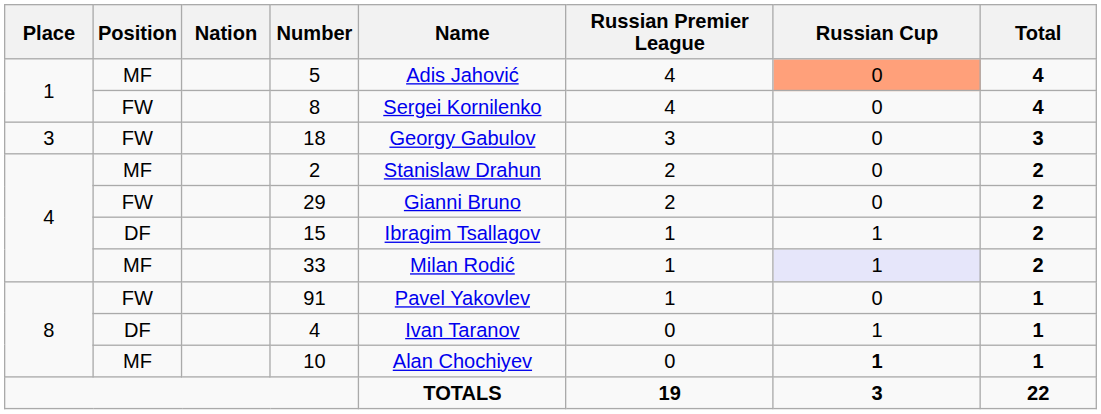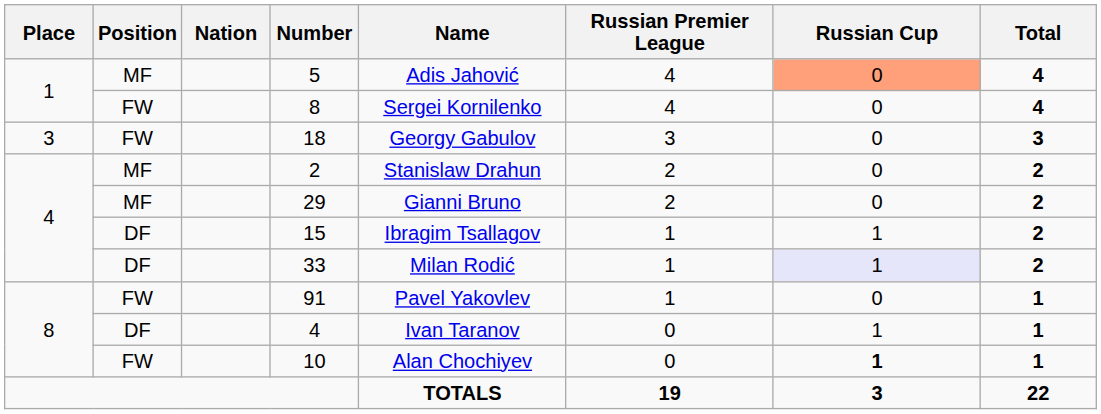 <table class="wikitable" style="font-size: 95%; text-align: center;">
 <tr>
 <th width=60>Place</th>
 <th width=60>Position</th>
 <th width=60>Nation</th>
 <th width=60>Number</th>
 <th width=150>Name</th>
 <th width=150>Russian Premier League</th>
 <th width=150>Russian Cup</th>
 <th width=80><strong>Total</strong></th>
 </tr>
 <tr>
 <td rowspan="2">1</td>
 <td>MF</td>
 <td></td>
 <td>5</td>
 <td><a href='#'>Adis Jahović</a></td>
 <td>4</td>
 <td style="background: lightsalmon;">0</td>
 <td><strong>4</strong></td>
 </tr>
 <tr>
 <td>FW</td>
 <td></td>
 <td>8</td>
 <td><a href='#'>Sergei Kornilenko</a></td>
 <td>4</td>
 <td>0</td>
 <td><strong>4</strong></td>
 </tr>
 <tr>
 <td>3</td>
 <td>FW</td>
 <td></td>
 <td>18</td>
 <td><a href='#'>Georgy Gabulov</a></td>
 <td>3</td>
 <td>0</td>
 <td><strong>3</strong></td>
 </tr>
 <tr>
 <td rowspan="4">4</td>
 <td>MF</td>
 <td></td>
 <td>2</td>
 <td><a href='#'>Stanislaw Drahun</a></td>
 <td>2</td>
 <td>0</td>
 <td><strong>2</strong></td>
 </tr>
 <tr>
-<td>FW</td>
+<td>MF</td>
 <td></td>
 <td>29</td>
 <td><a href='#'>Gianni Bruno</a></td>
 <td>2</td>
 <td>0</td>
 <td><strong>2</strong></td>
 </tr>
 <tr>
 <td>DF</td>
 <td></td>
 <td>15</td>
 <td><a href='#'>Ibragim Tsallagov</a></td>
 <td>1</td>
 <td>1</td>
 <td><strong>2</strong></td>
 </tr>
 <tr>
-<td>MF</td>
+<td>DF</td>
 <td></td>
 <td>33</td>
 <td><a href='#'>Milan Rodić</a></td>
 <td>1</td>
 <td style="background: lavender;">1</td>
 <td><strong>2</strong></td>
 </tr>
 <tr>
 <td rowspan="3">8</td>
 <td>FW</td>
 <td></td>
 <td>91</td>
 <td><a href='#'>Pavel Yakovlev</a></td>
 <td>1</td>
 <td>0</td>
 <td><strong>1</strong></td>
 </tr>
 <tr>
 <td>DF</td>
 <td></td>
 <td>4</td>
 <td><a href='#'>Ivan Taranov</a></td>
 <td>0</td>
 <td>1</td>
 <td><strong>1</strong></td>
 </tr>
 <tr>
-<td>MF</td>
+<td>FW</td>
 <td></td>
 <td>10</td>
 <td><a href='#'>Alan Chochiyev</a></td>
 <td>0</td>
 <td><strong>1</strong></td>
 <td><strong>1</strong></td>
 </tr>
 <tr>
 <td colspan="4"></td>
 <td><strong>TOTALS</strong></td>
 <td><strong>19</strong></td>
 <td><strong>3</strong></td>
 <td><strong>22</strong></td>
 </tr>
 </table>
